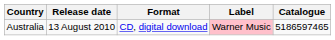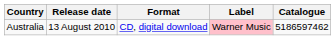 <table class="wikitable">
 <tr>
 <th>Country</th>
 <th>Release date</th>
 <th>Format</th>
 <th>Label</th>
 <th>Catalogue</th>
 </tr>
 <tr>
 <td>Australia</td>
 <td>13 August 2010</td>
 <td><a href='#'>CD</a>, <a href='#'>digital download</a></td>
 <td style="background: pink;">Warner Music</td>
-<td>5186597465</td>
+<td>5186597462</td>
 </tr>
 </table>
